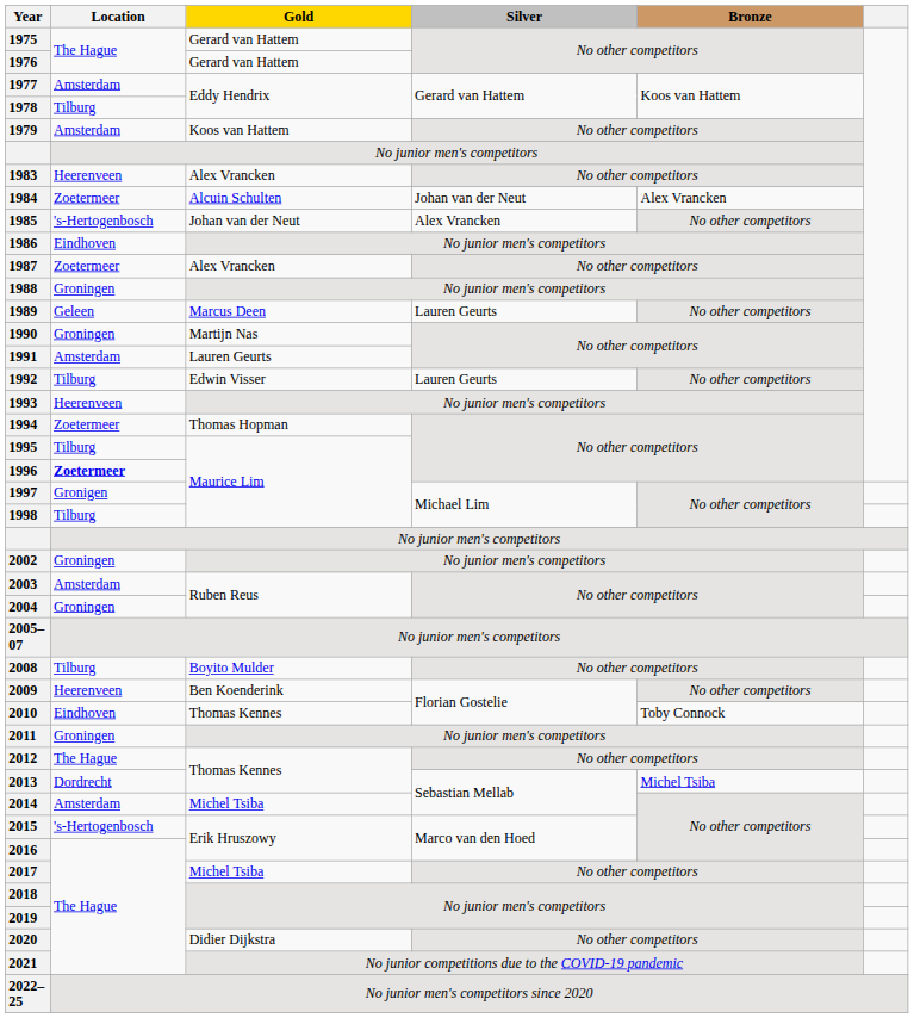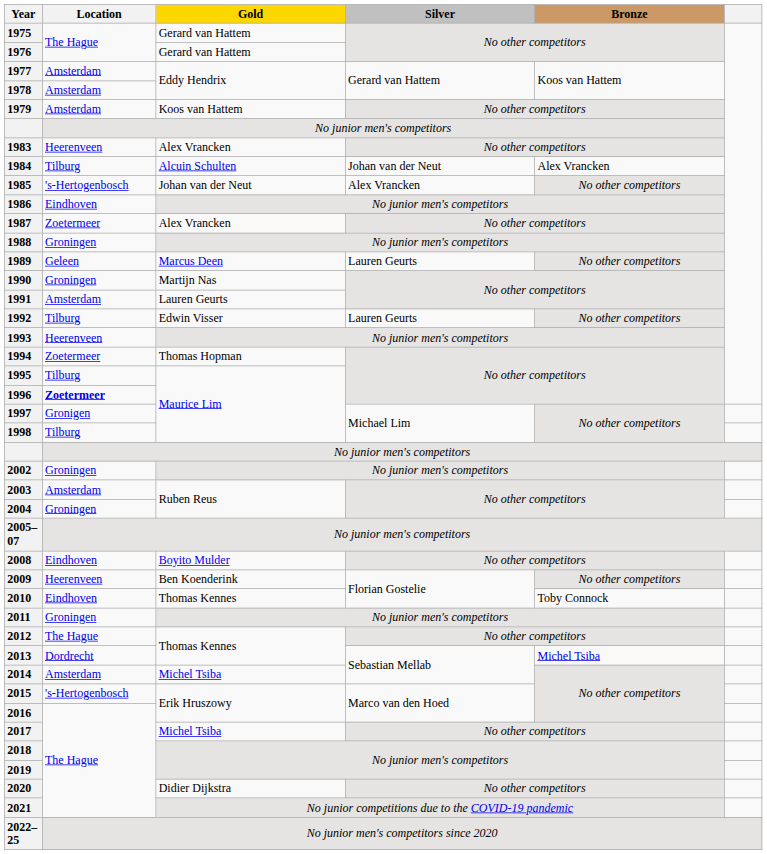 <table class="wikitable unsortable" style="text-align:left; width:80%">
 <tr>
 <th scope="col" style="text-align:center; width:5%">Year</th>
 <th scope="col" style="text-align:center; width:15%">Location</th>
 <th scope="col" style="text-align:center; width:25%; background:gold">Gold</th>
 <th scope="col" style="text-align:center; width:25%; background:silver">Silver</th>
 <th scope="col" style="text-align:center; width:25%; background:#c96">Bronze</th>
 <th scope="col" style="text-align:center; width:5%"></th>
 </tr>
 <tr>
 <th scope="row" style="text-align:left">1975</th>
 <td rowspan="2"><a href='#'>The Hague</a></td>
 <td>Gerard van Hattem</td>
 <td colspan="2" rowspan="2" align="center" bgcolor="e5e4e2"><em>No other competitors</em></td>
 <td rowspan="20"></td>
 </tr>
 <tr>
 <th scope="row" style="text-align:left">1976</th>
 <td>Gerard van Hattem</td>
 </tr>
 <tr>
 <th scope="row" style="text-align:left">1977</th>
 <td><a href='#'>Amsterdam</a></td>
 <td rowspan="2">Eddy Hendrix</td>
 <td rowspan="2">Gerard van Hattem</td>
 <td rowspan="2">Koos van Hattem</td>
 </tr>
 <tr>
 <th scope="row" style="text-align:left">1978</th>
-<td><a href='#'>Tilburg</a></td>
+<td><a href='#'>Amsterdam</a></td>
 </tr>
 <tr>
 <th scope="row" style="text-align:left">1979</th>
 <td><a href='#'>Amsterdam</a></td>
 <td>Koos van Hattem</td>
 <td colspan="2" align="center" bgcolor="e5e4e2"><em>No other competitors</em></td>
 </tr>
 <tr>
 <th scope="row" style="text-align:left"></th>
 <td colspan="4" align="center" bgcolor="e5e4e2"><em>No junior men's competitors</em></td>
 </tr>
 <tr>
 <th scope="row" style="text-align:left">1983</th>
 <td><a href='#'>Heerenveen</a></td>
 <td>Alex Vrancken</td>
 <td colspan="2" align="center" bgcolor="e5e4e2"><em>No other competitors</em></td>
 </tr>
 <tr>
 <th scope="row" style="text-align:left">1984</th>
-<td><a href='#'>Zoetermeer</a></td>
+<td><a href='#'>Tilburg</a></td>
 <td><a href='#'>Alcuin Schulten</a></td>
 <td>Johan van der Neut</td>
 <td>Alex Vrancken</td>
 </tr>
 <tr>
 <th scope="row" style="text-align:left">1985</th>
 <td><a href='#'>'s-Hertogenbosch</a></td>
 <td>Johan van der Neut</td>
 <td>Alex Vrancken</td>
 <td align="center" bgcolor="e5e4e2"><em>No other competitors</em></td>
 </tr>
 <tr>
 <th scope="row" style="text-align:left">1986</th>
 <td><a href='#'>Eindhoven</a></td>
 <td colspan="3" align="center" bgcolor="e5e4e2"><em>No junior men's competitors</em></td>
 </tr>
 <tr>
 <th scope="row" style="text-align:left">1987</th>
 <td><a href='#'>Zoetermeer</a></td>
 <td>Alex Vrancken</td>
 <td colspan="2" align="center" bgcolor="e5e4e2"><em>No other competitors</em></td>
 </tr>
 <tr>
 <th scope="row" style="text-align:left">1988</th>
 <td><a href='#'>Groningen</a></td>
 <td colspan="3" align="center" bgcolor="e5e4e2"><em>No junior men's competitors</em></td>
 </tr>
 <tr>
 <th scope="row" style="text-align:left">1989</th>
 <td><a href='#'>Geleen</a></td>
 <td><a href='#'>Marcus Deen</a></td>
 <td>Lauren Geurts</td>
 <td align="center" bgcolor="e5e4e2"><em>No other competitors</em></td>
 </tr>
 <tr>
 <th scope="row" style="text-align:left">1990</th>
 <td><a href='#'>Groningen</a></td>
 <td>Martijn Nas</td>
 <td colspan="2" rowspan="2" align="center" bgcolor="e5e4e2"><em>No other competitors</em></td>
 </tr>
 <tr>
 <th scope="row" style="text-align:left">1991</th>
 <td><a href='#'>Amsterdam</a></td>
 <td>Lauren Geurts</td>
 </tr>
 <tr>
 <th scope="row" style="text-align:left">1992</th>
 <td><a href='#'>Tilburg</a></td>
 <td>Edwin Visser</td>
 <td>Lauren Geurts</td>
 <td align="center" bgcolor="e5e4e2"><em>No other competitors</em></td>
 </tr>
 <tr>
 <th scope="row" style="text-align:left">1993</th>
 <td><a href='#'>Heerenveen</a></td>
 <td colspan="3" align="center" bgcolor="e5e4e2"><em>No junior men's competitors</em></td>
 </tr>
 <tr>
 <th scope="row" style="text-align:left">1994</th>
 <td><a href='#'>Zoetermeer</a></td>
 <td>Thomas Hopman</td>
 <td colspan="2" rowspan="3" align="center" bgcolor="e5e4e2"><em>No other competitors</em></td>
 </tr>
 <tr>
 <th scope="row" style="text-align:left">1995</th>
 <td><a href='#'>Tilburg</a></td>
 <td rowspan="4"><a href='#'>Maurice Lim</a></td>
 </tr>
 <tr>
 <th scope="row" style="text-align:left">1996</th>
 <td><strong><a href='#'>Zoetermeer</a></strong></td>
 </tr>
 <tr>
 <th scope="row" style="text-align:left">1997</th>
 <td><a href='#'>Gronigen</a></td>
 <td rowspan="2">Michael Lim</td>
 <td rowspan="2" align="center" bgcolor="e5e4e2"><em>No other competitors</em></td>
 <td></td>
 </tr>
 <tr>
 <th scope="row" style="text-align:left">1998</th>
 <td><a href='#'>Tilburg</a></td>
 <td></td>
 </tr>
 <tr>
 <th scope="row" style="text-align:left"></th>
 <td colspan="5" align="center" bgcolor="e5e4e2"><em>No junior men's competitors</em></td>
 </tr>
 <tr>
 <th scope="row" style="text-align:left">2002</th>
 <td><a href='#'>Groningen</a></td>
 <td colspan="3" align="center" bgcolor="e5e4e2"><em>No junior men's competitors</em></td>
 <td></td>
 </tr>
 <tr>
 <th scope="row" style="text-align:left">2003</th>
 <td><a href='#'>Amsterdam</a></td>
 <td rowspan="2">Ruben Reus</td>
 <td colspan="2" rowspan="2" align="center" bgcolor="e5e4e2"><em>No other competitors</em></td>
 <td></td>
 </tr>
 <tr>
 <th scope="row" style="text-align:left">2004</th>
 <td><a href='#'>Groningen</a></td>
 <td></td>
 </tr>
 <tr>
 <th scope="row" style="text-align:left">2005–07</th>
 <td colspan="5" align="center" bgcolor="e5e4e2"><em>No junior men's competitors</em></td>
 </tr>
 <tr>
 <th scope="row" style="text-align:left">2008</th>
-<td><a href='#'>Tilburg</a></td>
+<td><a href='#'>Eindhoven</a></td>
 <td><a href='#'>Boyito Mulder</a></td>
 <td colspan="2" align="center" bgcolor="e5e4e2"><em>No other competitors</em></td>
 <td></td>
 </tr>
 <tr>
 <th scope="row" style="text-align:left">2009</th>
 <td><a href='#'>Heerenveen</a></td>
 <td>Ben Koenderink</td>
 <td rowspan="2">Florian Gostelie</td>
 <td align="center" bgcolor="e5e4e2"><em>No other competitors</em></td>
 <td></td>
 </tr>
 <tr>
 <th scope="row" style="text-align:left">2010</th>
 <td><a href='#'>Eindhoven</a></td>
 <td>Thomas Kennes</td>
 <td>Toby Connock</td>
 <td></td>
 </tr>
 <tr>
 <th scope="row" style="text-align:left">2011</th>
 <td><a href='#'>Groningen</a></td>
 <td colspan="3" align="center" bgcolor="e5e4e2"><em>No junior men's competitors</em></td>
 <td></td>
 </tr>
 <tr>
 <th scope="row" style="text-align:left">2012</th>
 <td><a href='#'>The Hague</a></td>
 <td rowspan="2">Thomas Kennes</td>
 <td colspan=2 align="center" bgcolor="e5e4e2"><em>No other competitors</em></td>
 <td></td>
 </tr>
 <tr>
 <th scope="row" style="text-align:left">2013</th>
 <td><a href='#'>Dordrecht</a></td>
 <td rowspan="2">Sebastian Mellab</td>
 <td><a href='#'>Michel Tsiba</a></td>
 <td></td>
 </tr>
 <tr>
 <th scope="row" style="text-align:left">2014</th>
 <td><a href='#'>Amsterdam</a></td>
 <td><a href='#'>Michel Tsiba</a></td>
 <td rowspan="3" align="center" bgcolor="e5e4e2"><em>No other competitors</em></td>
 <td></td>
 </tr>
 <tr>
 <th scope="row" style="text-align:left">2015</th>
 <td><a href='#'>'s-Hertogenbosch</a></td>
 <td rowspan="2">Erik Hruszowy</td>
 <td rowspan="2">Marco van den Hoed</td>
 <td></td>
 </tr>
 <tr>
 <th scope="row" style="text-align:left">2016</th>
 <td rowspan="6"><a href='#'>The Hague</a></td>
 <td></td>
 </tr>
 <tr>
 <th scope="row" style="text-align:left">2017</th>
 <td><a href='#'>Michel Tsiba</a></td>
 <td colspan="2" align="center" bgcolor="e5e4e2"><em>No other competitors</em></td>
 <td></td>
 </tr>
 <tr>
 <th scope="row" style="text-align:left">2018</th>
 <td colspan="3" rowspan="2" align="center" bgcolor="e5e4e2"><em>No junior men's competitors</em></td>
 <td></td>
 </tr>
 <tr>
 <th scope="row" style="text-align:left">2019</th>
 <td></td>
 </tr>
 <tr>
 <th scope="row" style="text-align:left">2020</th>
 <td>Didier Dijkstra</td>
 <td colspan="2" align="center" bgcolor="e5e4e2"><em>No other competitors</em></td>
 <td></td>
 </tr>
 <tr>
 <th scope="row" style="text-align:left">2021</th>
 <td colspan="3" align="center" bgcolor="e5e4e2"><em>No junior competitions due to the <a href='#'>COVID-19 pandemic</a></em></td>
 <td></td>
 </tr>
 <tr>
 <th scope="row" style="text-align:left">2022–25</th>
 <td colspan="5" align="center" bgcolor="e5e4e2"><em>No junior men's competitors since 2020</em></td>
 </tr>
 </table>
